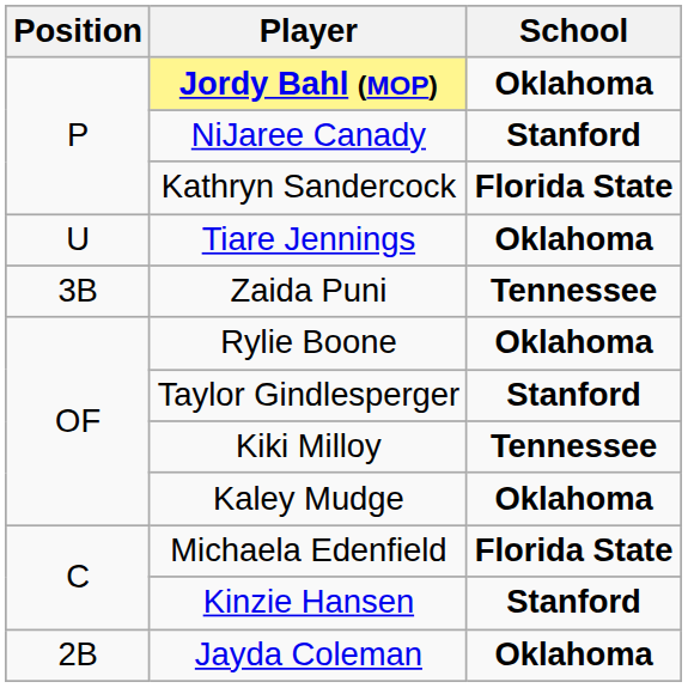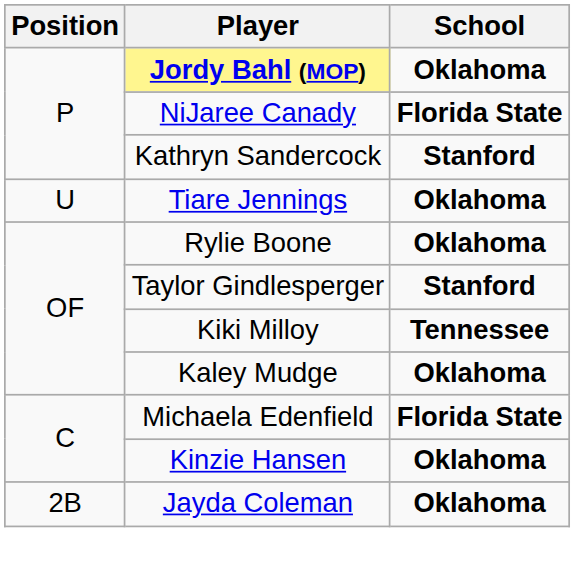 <table class="wikitable" style=text-align:center>
 <tr>
 <th>Position</th>
 <th>Player</th>
 <th>School</th>
 </tr>
 <tr>
 <td rowspan=3>P</td>
 <td style="background:#fff68f"><strong><a href='#'>Jordy Bahl</a> <small>(<a href='#'>MOP</a>)</small></strong></td>
 <td style=><strong>Oklahoma</strong></td>
 </tr>
 <tr>
 <td><a href='#'>NiJaree Canady</a></td>
-<td style=><strong>Stanford</strong></td>
+<td style=><strong>Florida State</strong></td>
 </tr>
 <tr>
 <td>Kathryn Sandercock</td>
-<td style=><strong>Florida State</strong></td>
+<td style=><strong>Stanford</strong></td>
 </tr>
 <tr>
 <td>U</td>
 <td><a href='#'>Tiare Jennings</a></td>
 <td style=><strong>Oklahoma</strong></td>
-</tr>
-<tr>
-<td>3B</td>
-<td>Zaida Puni</td>
-<td style=><strong>Tennessee</strong></td>
 </tr>
 <tr>
 <td rowspan=4>OF</td>
 <td>Rylie Boone</td>
 <td style=><strong>Oklahoma</strong></td>
 </tr>
 <tr>
 <td>Taylor Gindlesperger</td>
 <td style=><strong>Stanford</strong></td>
 </tr>
 <tr>
 <td>Kiki Milloy</td>
 <td style=><strong>Tennessee</strong></td>
 </tr>
 <tr>
 <td>Kaley Mudge</td>
 <td style=><strong>Oklahoma</strong></td>
 </tr>
 <tr>
 <td rowspan=2>C</td>
 <td>Michaela Edenfield</td>
 <td style=><strong>Florida State</strong></td>
 </tr>
 <tr>
 <td><a href='#'>Kinzie Hansen</a></td>
-<td style=><strong>Stanford</strong></td>
+<td style=><strong>Oklahoma</strong></td>
 </tr>
 <tr>
 <td>2B</td>
 <td><a href='#'>Jayda Coleman</a></td>
 <td style=><strong>Oklahoma</strong></td>
 </tr>
 </table>
